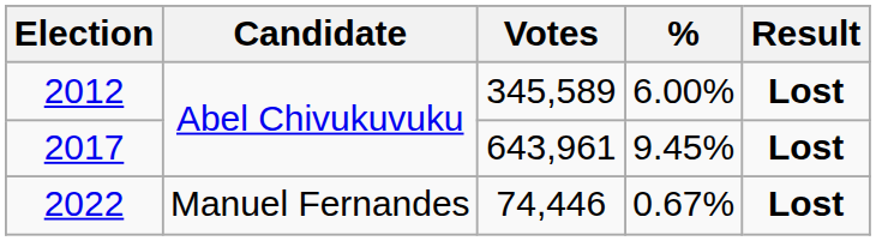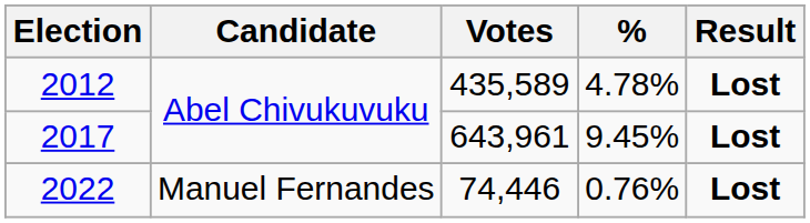 <table class="wikitable" style="text-align:center">
 <tr>
 <th>Election</th>
 <th>Candidate</th>
 <th>Votes</th>
 <th>%</th>
 <th>Result</th>
 </tr>
 <tr>
 <td><a href='#'>2012</a></td>
 <td rowspan=2><a href='#'>Abel Chivukuvuku</a></td>
-<td>345,589</td>
-<td>6.00%</td>
+<td>435,589</td>
+<td>4.78%</td>
 <td><strong>Lost</strong> </td>
 </tr>
 <tr>
 <td><a href='#'>2017</a></td>
 <td>643,961</td>
 <td>9.45%</td>
 <td><strong>Lost</strong> </td>
 </tr>
 <tr>
 <td><a href='#'>2022</a></td>
 <td>Manuel Fernandes</td>
 <td>74,446</td>
-<td>0.67%</td>
+<td>0.76%</td>
 <td><strong>Lost</strong> </td>
 </tr>
 </table>
